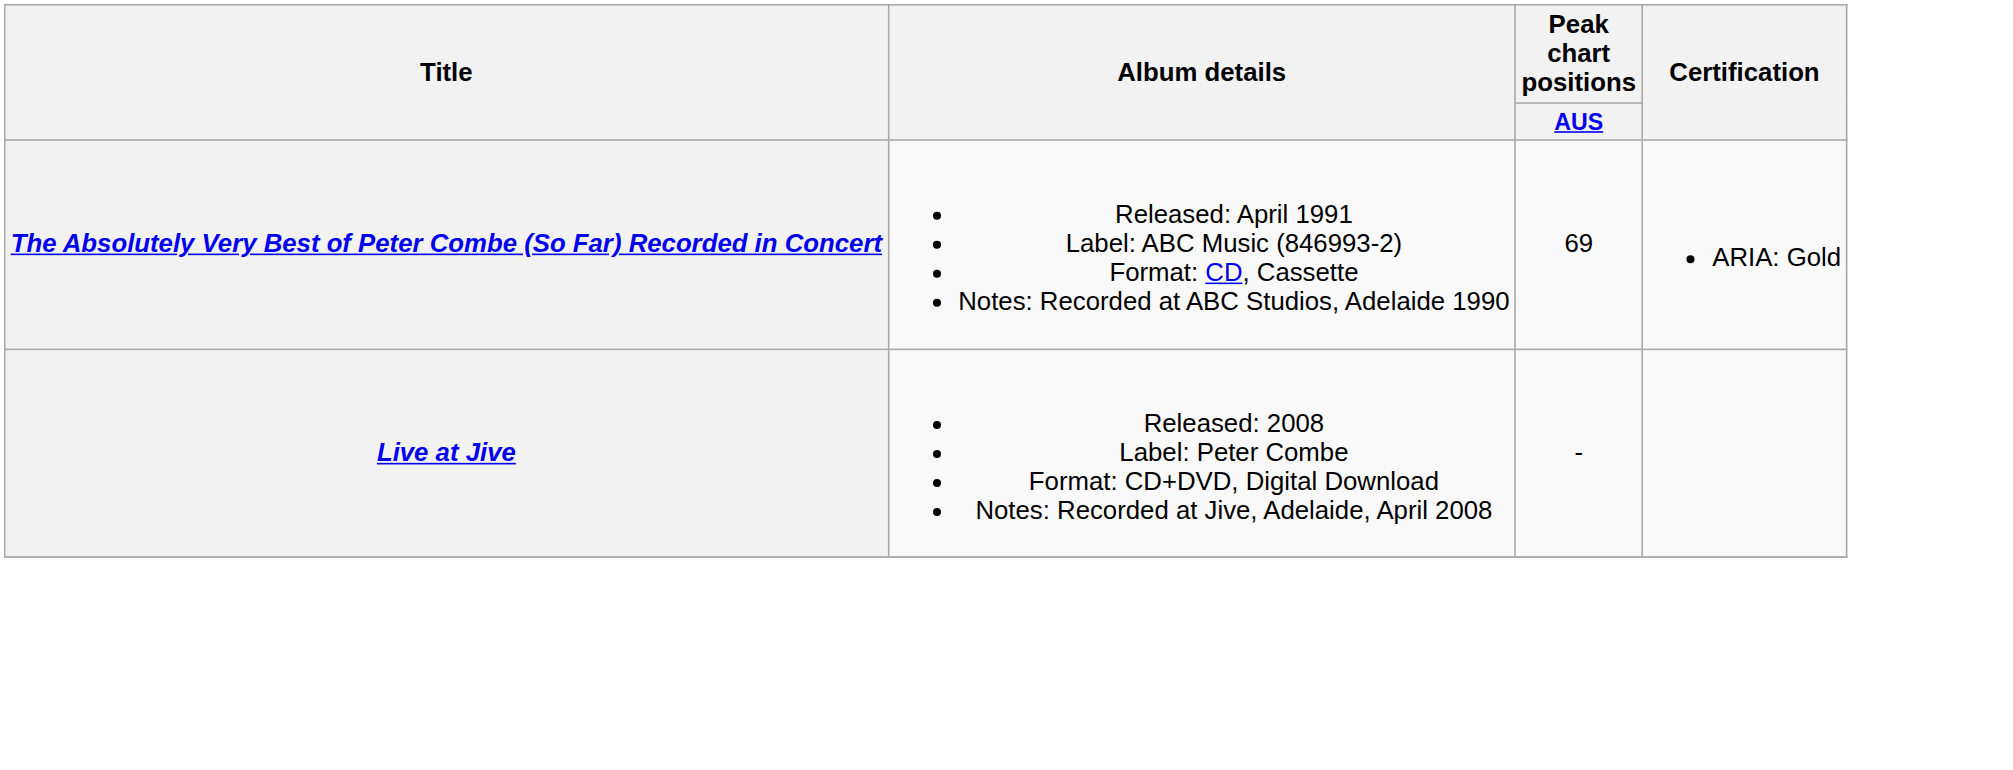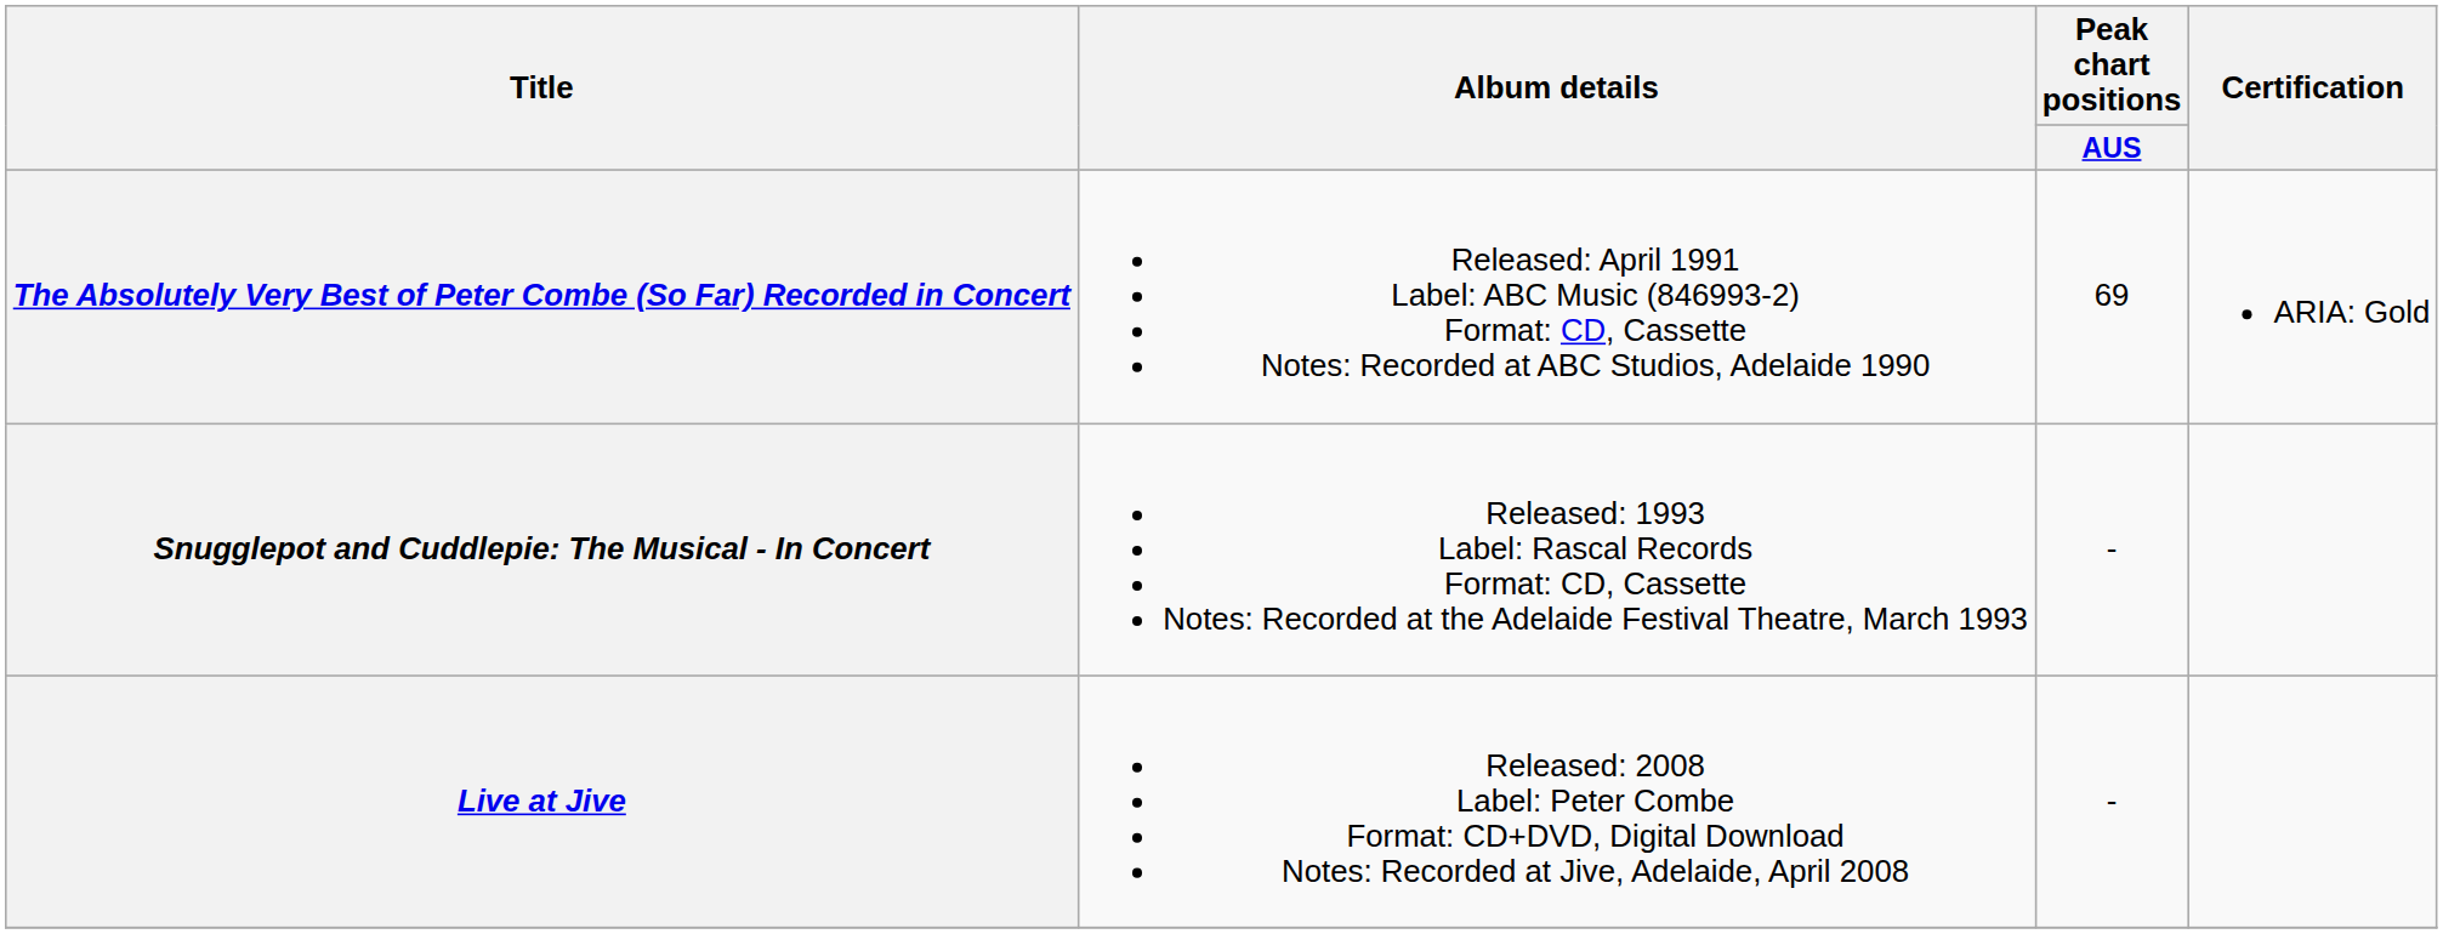 <table class="wikitable plainrowheaders" style="text-align:center;">
 <tr>
 <th scope="col" rowspan="2">Title</th>
 <th scope="col" rowspan="2">Album details</th>
 <th scope="col" colspan="1">Peak chart positions</th>
 <th scope="col" rowspan="2">Certification</th>
 </tr>
 <tr>
 <th scope="col" style="width:3em;font-size:90%;"><a href='#'>AUS</a><br></th>
 </tr>
 <tr>
 <th scope="row"><em><a href='#'>The Absolutely Very Best of Peter Combe (So Far) Recorded in Concert</a></em></th>
 <td><br><ul><li>Released: April 1991</li><li>Label: ABC Music (846993-2)</li><li>Format: <a href='#'>CD</a>, Cassette</li><li>Notes: Recorded at ABC Studios, Adelaide 1990</li></ul></td>
 <td>69</td>
 <td><br><ul><li>ARIA: Gold</li></ul></td>
 </tr>
 <tr>
+<th scope="row"><em>Snugglepot and Cuddlepie: The Musical - In Concert</em></th>
+<td><br><ul><li>Released: 1993</li><li>Label: Rascal Records</li><li>Format: CD, Cassette</li><li>Notes: Recorded at the Adelaide Festival Theatre, March 1993</li></ul></td>
+<td>-</td>
+<td></td>
+</tr>
+<tr>
 <th scope="row"><em><a href='#'>Live at Jive</a></em></th>
 <td><br><ul><li>Released: 2008</li><li>Label: Peter Combe</li><li>Format: CD+DVD, Digital Download</li><li>Notes: Recorded at Jive, Adelaide, April 2008</li></ul></td>
 <td>-</td>
 <td></td>
 </tr>
 <tr>
 </tr>
 </table>
